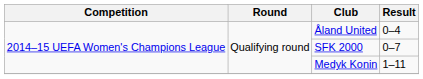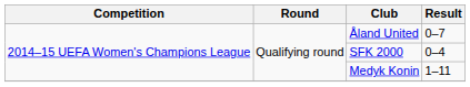 <table class="wikitable">
 <tr>
 <th>Competition</th>
 <th>Round</th>
 <th>Club</th>
 <th>Result</th>
 </tr>
 <tr>
 <td rowspan=3><a href='#'>2014–15 UEFA Women's Champions League</a></td>
 <td rowspan=3>Qualifying round</td>
 <td> <a href='#'>Åland United</a></td>
-<td>0–4</td>
+<td>0–7</td>
 </tr>
 <tr>
 <td> <a href='#'>SFK 2000</a></td>
-<td>0–7</td>
+<td>0–4</td>
 </tr>
 <tr>
 <td> <a href='#'>Medyk Konin</a></td>
 <td>1–11</td>
 </tr>
 <tr>
 </tr>
 </table>
